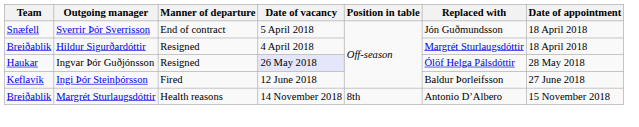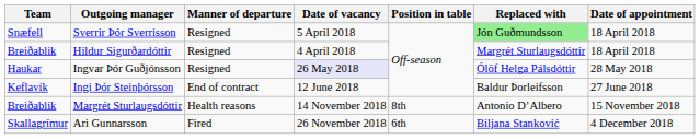 <table class="wikitable sortable">
 <tr>
 <th>Team</th>
 <th>Outgoing manager</th>
 <th>Manner of departure</th>
 <th>Date of vacancy</th>
 <th>Position in table</th>
 <th>Replaced with</th>
 <th>Date of appointment</th>
 </tr>
 <tr>
 <td><a href='#'>Snæfell</a></td>
 <td> <a href='#'>Sverrir Þór Sverrisson</a></td>
-<td>End of contract</td>
+<td>Resigned</td>
 <td>5 April 2018</td>
 <td rowspan=4><em>Off-season</em></td>
-<td> Jón Guðmundsson</td>
+<td style="background: lightgreen;"> Jón Guðmundsson</td>
 <td>18 April 2018</td>
 </tr>
 <tr>
 <td><a href='#'>Breiðablik</a></td>
 <td> <a href='#'>Hildur Sigurðardóttir</a></td>
 <td>Resigned</td>
 <td>4 April 2018</td>
 <td> <a href='#'>Margrét Sturlaugsdóttir</a></td>
 <td>18 April 2018</td>
 </tr>
 <tr>
 <td><a href='#'>Haukar</a></td>
 <td> Ingvar Þór Guðjónsson</td>
 <td>Resigned</td>
 <td style="background: lavender;">26 May 2018</td>
 <td> <a href='#'>Ólöf Helga Pálsdóttir</a></td>
 <td>28 May 2018</td>
 </tr>
 <tr>
 <td><a href='#'>Keflavík</a></td>
 <td> <a href='#'>Ingi Þór Steinþórsson</a></td>
-<td>Fired</td>
+<td>End of contract</td>
 <td>12 June 2018</td>
 <td> Baldur Þorleifsson</td>
 <td>27 June 2018</td>
 </tr>
 <tr>
 <td><a href='#'>Breiðablik</a></td>
 <td> <a href='#'>Margrét Sturlaugsdóttir</a></td>
 <td>Health reasons</td>
 <td>14 November 2018</td>
 <td>8th</td>
 <td> Antonio D’Albero</td>
 <td>15 November 2018</td>
 </tr>
+<tr>
+<td><a href='#'>Skallagrímur</a></td>
+<td> Ari Gunnarsson</td>
+<td>Fired</td>
+<td>26 November 2018</td>
+<td>6th</td>
+<td> <a href='#'>Biljana Stanković</a></td>
+<td>4 December 2018</td>
+</tr>
 </table>
